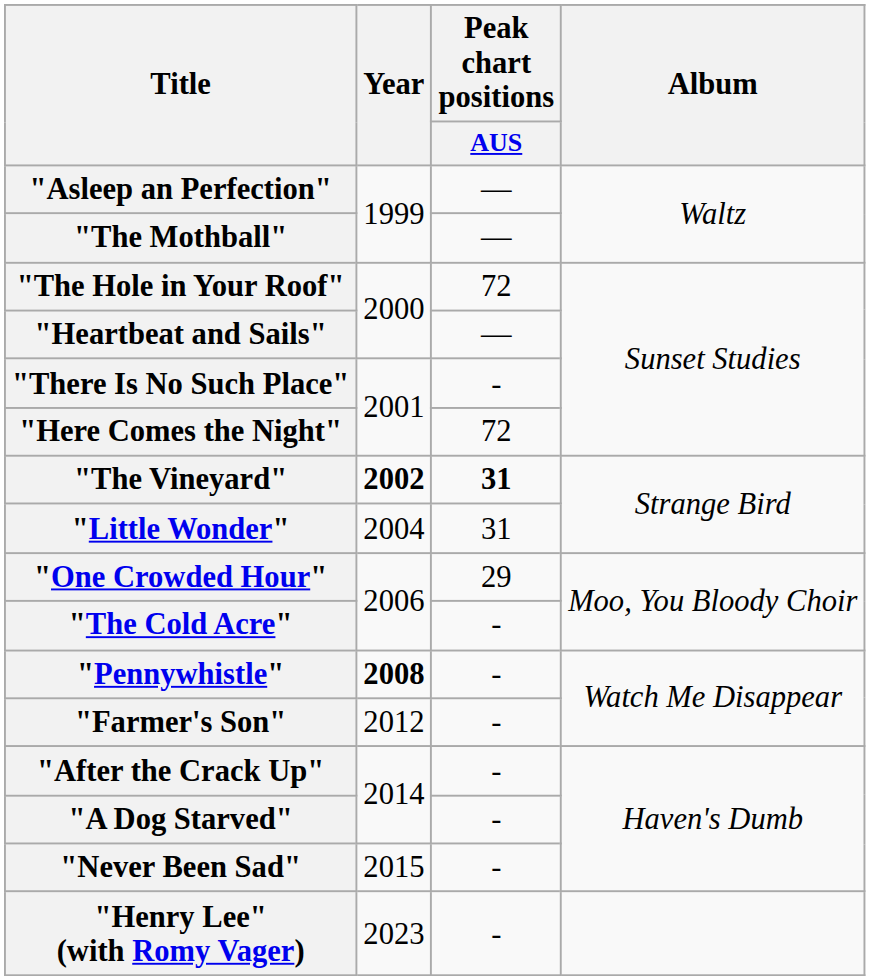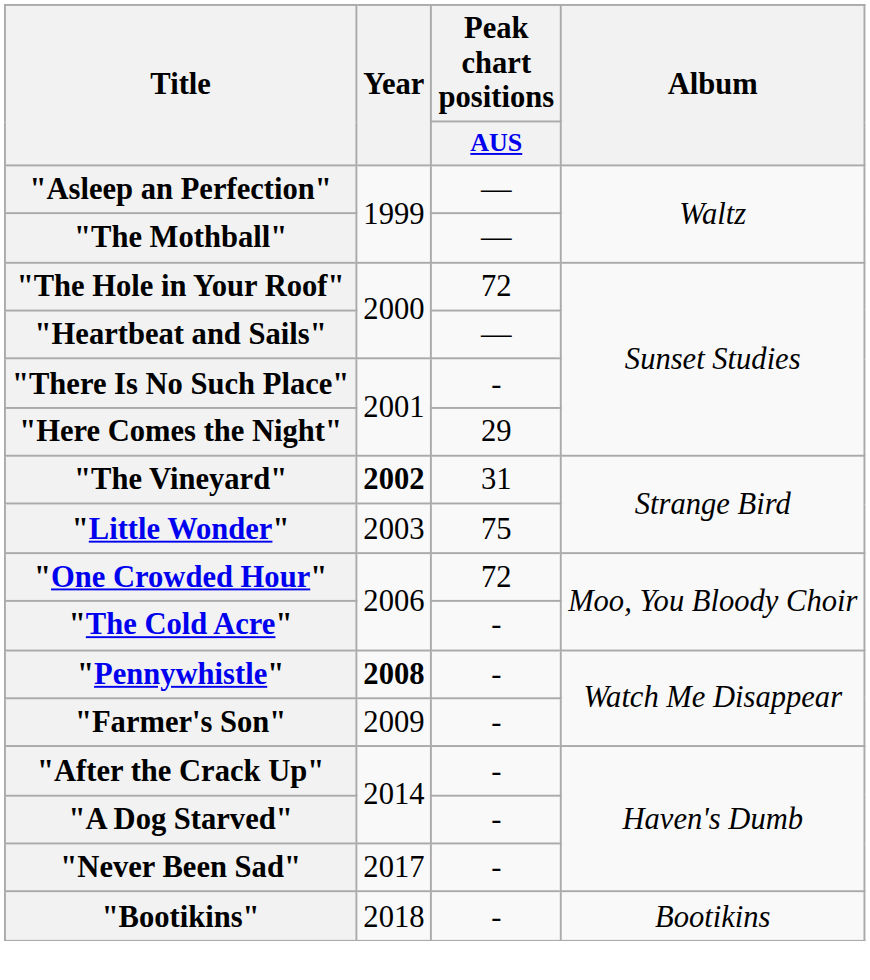 <table class="wikitable plainrowheaders" style=text-align:center;>
 <tr>
 <th scope="col" rowspan="2">Title</th>
 <th scope="col" rowspan="2">Year</th>
 <th scope="col" colspan="1">Peak chart positions</th>
 <th scope="col" rowspan="2">Album</th>
 </tr>
 <tr>
 <th scope="col" style="width:2.5em;font-size:85%;"><a href='#'>AUS</a><br></th>
 </tr>
 <tr>
 <th scope="row">"Asleep an Perfection"</th>
 <td rowspan="2">1999</td>
 <td>—</td>
 <td rowspan="2"><em>Waltz</em></td>
 </tr>
 <tr>
 <th scope="row">"The Mothball"</th>
 <td>—</td>
 </tr>
 <tr>
 <th scope="row">"The Hole in Your Roof"</th>
 <td rowspan="2">2000</td>
 <td>72</td>
 <td rowspan="4"><em>Sunset Studies</em></td>
 </tr>
 <tr>
 <th scope="row">"Heartbeat and Sails"</th>
 <td>—</td>
 </tr>
 <tr>
 <th scope="row">"There Is No Such Place"</th>
 <td rowspan="2">2001</td>
 <td>-</td>
 </tr>
 <tr>
 <th scope="row">"Here Comes the Night"</th>
-<td>72</td>
+<td>29</td>
 </tr>
 <tr>
 <th scope="row">"The Vineyard"</th>
 <td><strong>2002</strong></td>
-<td><strong>31</strong></td>
+<td>31</td>
 <td rowspan="2"><em>Strange Bird</em></td>
 </tr>
 <tr>
 <th scope="row">"<a href='#'>Little Wonder</a>"</th>
-<td>2004</td>
-<td>31</td>
+<td>2003</td>
+<td>75</td>
 </tr>
 <tr>
 <th scope="row">"<a href='#'>One Crowded Hour</a>"</th>
 <td rowspan="2">2006</td>
-<td>29</td>
+<td>72</td>
 <td rowspan="2"><em>Moo, You Bloody Choir</em></td>
 </tr>
 <tr>
 <th scope="row">"<a href='#'>The Cold Acre</a>"</th>
 <td>-</td>
 </tr>
 <tr>
 <th scope="row">"<a href='#'>Pennywhistle</a>"</th>
 <td><strong>2008</strong></td>
 <td>-</td>
 <td rowspan="2"><em>Watch Me Disappear</em></td>
 </tr>
 <tr>
 <th scope="row">"Farmer's Son"</th>
-<td>2012</td>
+<td>2009</td>
 <td>-</td>
 </tr>
 <tr>
 <th scope="row">"After the Crack Up"</th>
 <td rowspan="2">2014</td>
 <td>-</td>
 <td rowspan="3"><em>Haven's Dumb</em></td>
 </tr>
 <tr>
 <th scope="row">"A Dog Starved"</th>
 <td>-</td>
 </tr>
 <tr>
 <th scope="row">"Never Been Sad"</th>
-<td>2015</td>
+<td>2017</td>
 <td>-</td>
 </tr>
 <tr>
-<th scope="row">"Henry Lee"<br> (with <a href='#'>Romy Vager</a>)</th>
-<td>2023</td>
+<th scope="row">"Bootikins"</th>
+<td>2018</td>
 <td>-</td>
-<td></td>
+<td><em>Bootikins</em></td>
 </tr>
 </table>
